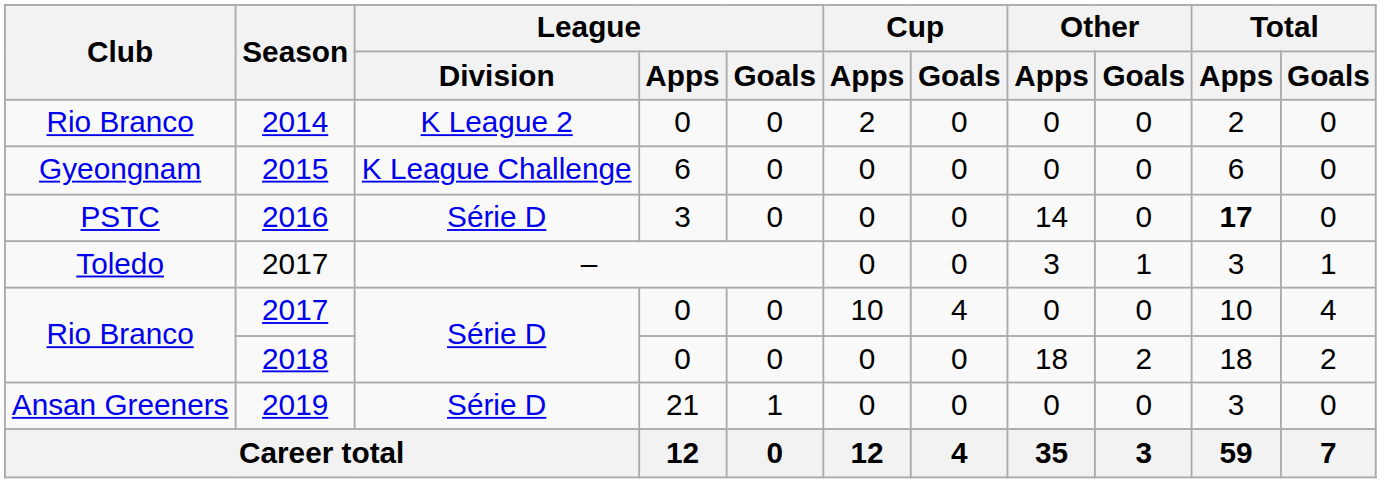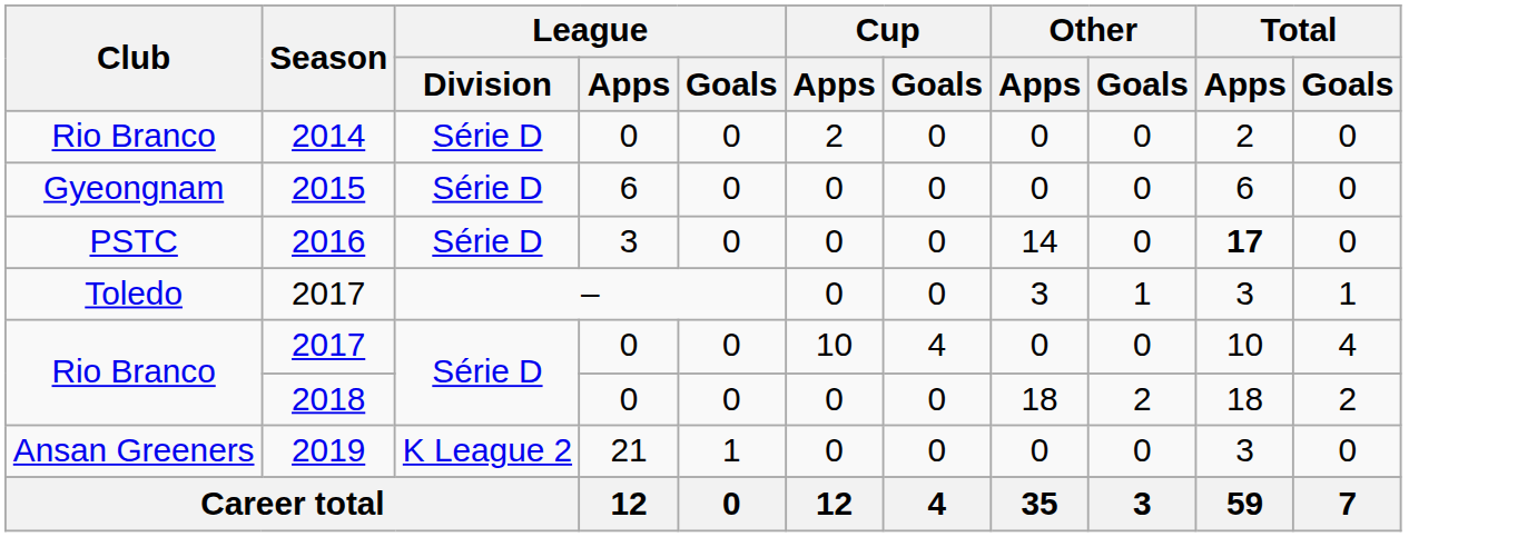 <table class="wikitable" style="text-align: center">
 <tr>
 <th rowspan="2">Club</th>
 <th rowspan="2">Season</th>
 <th colspan="3">League</th>
 <th colspan="2">Cup</th>
 <th colspan="2">Other</th>
 <th colspan="2">Total</th>
 </tr>
 <tr>
 <th>Division</th>
 <th>Apps</th>
 <th>Goals</th>
 <th>Apps</th>
 <th>Goals</th>
 <th>Apps</th>
 <th>Goals</th>
 <th>Apps</th>
 <th>Goals</th>
 </tr>
 <tr>
 <td><a href='#'>Rio Branco</a></td>
 <td><a href='#'>2014</a></td>
-<td><a href='#'>K League 2</a></td>
+<td><a href='#'>Série D</a></td>
 <td>0</td>
 <td>0</td>
 <td>2</td>
 <td>0</td>
 <td>0</td>
 <td>0</td>
 <td>2</td>
 <td>0</td>
 </tr>
 <tr>
 <td><a href='#'>Gyeongnam</a></td>
 <td><a href='#'>2015</a></td>
-<td><a href='#'>K League Challenge</a></td>
+<td><a href='#'>Série D</a></td>
 <td>6</td>
 <td>0</td>
 <td>0</td>
 <td>0</td>
 <td>0</td>
 <td>0</td>
 <td>6</td>
 <td>0</td>
 </tr>
 <tr>
 <td><a href='#'>PSTC</a></td>
 <td><a href='#'>2016</a></td>
 <td><a href='#'>Série D</a></td>
 <td>3</td>
 <td>0</td>
 <td>0</td>
 <td>0</td>
 <td>14</td>
 <td>0</td>
 <td><strong>17</strong></td>
 <td>0</td>
 </tr>
 <tr>
 <td><a href='#'>Toledo</a></td>
 <td>2017</td>
 <td colspan="3">–</td>
 <td>0</td>
 <td>0</td>
 <td>3</td>
 <td>1</td>
 <td>3</td>
 <td>1</td>
 </tr>
 <tr>
 <td rowspan="2"><a href='#'>Rio Branco</a></td>
 <td><a href='#'>2017</a></td>
 <td rowspan="2"><a href='#'>Série D</a></td>
 <td>0</td>
 <td>0</td>
 <td>10</td>
 <td>4</td>
 <td>0</td>
 <td>0</td>
 <td>10</td>
 <td>4</td>
 </tr>
 <tr>
 <td><a href='#'>2018</a></td>
 <td>0</td>
 <td>0</td>
 <td>0</td>
 <td>0</td>
 <td>18</td>
 <td>2</td>
 <td>18</td>
 <td>2</td>
 </tr>
 <tr>
 <td><a href='#'>Ansan Greeners</a></td>
 <td><a href='#'>2019</a></td>
-<td><a href='#'>Série D</a></td>
+<td><a href='#'>K League 2</a></td>
 <td>21</td>
 <td>1</td>
 <td>0</td>
 <td>0</td>
 <td>0</td>
 <td>0</td>
 <td>3</td>
 <td>0</td>
 </tr>
 <tr>
 <th colspan="3"><strong>Career total</strong></th>
 <th>12</th>
 <th>0</th>
 <th>12</th>
 <th>4</th>
 <th>35</th>
 <th>3</th>
 <th>59</th>
 <th>7</th>
 </tr>
 </table>
